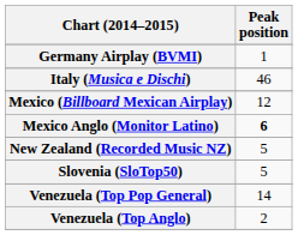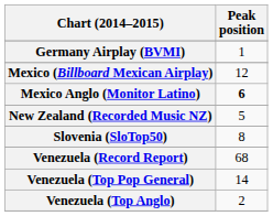 <table class="wikitable plainrowheaders sortable" style="text-align:center">
 <tr>
 <th scope="col">Chart (2014–2015)</th>
 <th scope="col">Peak<br>position</th>
 </tr>
 <tr>
 </tr>
 <tr>
 </tr>
 <tr>
 </tr>
 <tr>
 </tr>
 <tr>
 </tr>
 <tr>
 </tr>
 <tr>
 </tr>
 <tr>
 </tr>
 <tr>
 </tr>
 <tr>
 </tr>
 <tr>
 </tr>
 <tr>
 </tr>
 <tr>
 </tr>
 <tr>
 </tr>
 <tr>
 </tr>
 <tr>
 <th scope="row">Germany Airplay (<a href='#'>BVMI</a>)</th>
 <td>1</td>
 </tr>
 <tr>
 </tr>
 <tr>
 </tr>
 <tr>
 </tr>
 <tr>
-<th scope="row">Italy (<em><a href='#'>Musica e Dischi</a></em>)</th>
-<td>46</td>
-</tr>
-<tr>
 </tr>
 <tr>
 <th scope=row>Mexico (<a href='#'><em>Billboard</em> Mexican Airplay</a>)</th>
 <td align=center>12</td>
 </tr>
 <tr>
 <th scope=row>Mexico Anglo (<a href='#'>Monitor Latino</a>)</th>
 <td align=center><strong>6</strong></td>
 </tr>
 <tr>
 </tr>
 <tr>
 </tr>
 <tr>
 <th scope=row>New Zealand (<a href='#'>Recorded Music NZ</a>)</th>
 <td align=center>5</td>
 </tr>
 <tr>
 </tr>
 <tr>
 </tr>
 <tr>
 </tr>
 <tr>
 </tr>
 <tr>
 </tr>
 <tr>
 <th scope="row">Slovenia (<a href='#'>SloTop50</a>)</th>
-<td align=center>5</td>
+<td align=center>8</td>
 </tr>
 <tr>
 </tr>
 <tr>
 </tr>
 <tr>
 </tr>
 <tr>
 </tr>
 <tr>
 </tr>
 <tr>
 </tr>
 <tr>
 </tr>
 <tr>
 </tr>
 <tr>
 </tr>
 <tr>
 </tr>
 <tr>
 </tr>
 <tr>
 </tr>
 <tr>
+<th scope=row>Venezuela (<a href='#'>Record Report</a>)</th>
+<td align=center>68</td>
+</tr>
+<tr>
 <th scope=row>Venezuela (<a href='#'>Top Pop General</a>)</th>
 <td align=center>14</td>
 </tr>
 <tr>
 <th scope=row>Venezuela (<a href='#'>Top Anglo</a>)</th>
 <td align=center>2</td>
 </tr>
 <tr>
 </tr>
 </table>
